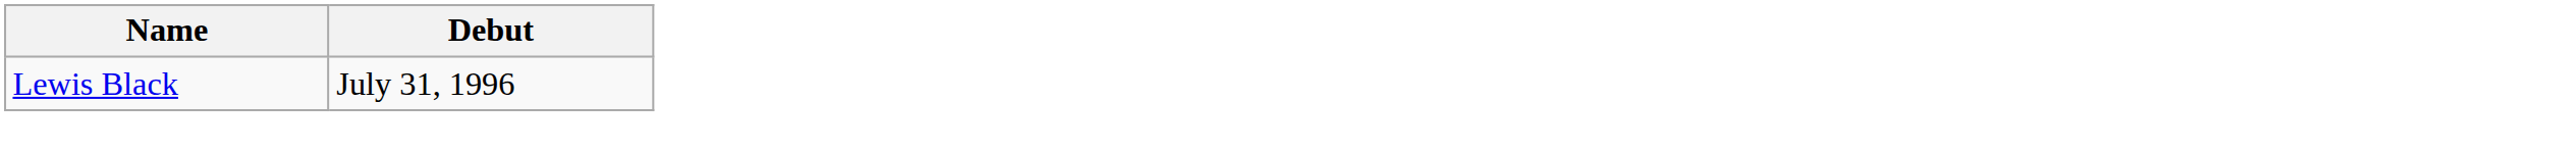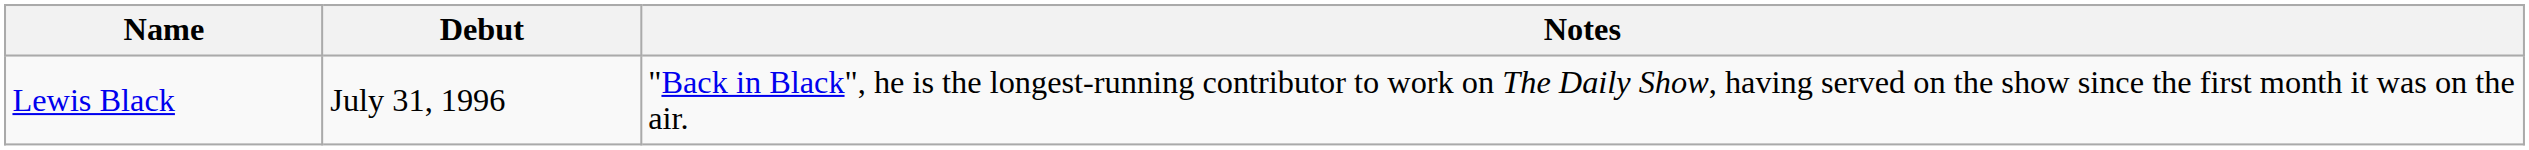 <table class="wikitable">
 <tr>
 <th style="width:150px;">Name</th>
 <th style="width:150px;">Debut</th>
+<th>Notes</th>
 </tr>
 <tr>
 <td><a href='#'>Lewis Black</a></td>
 <td>July 31, 1996</td>
+<td>"<a href='#'>Back in Black</a>", he is the longest-running contributor to work on <em>The Daily Show</em>, having served on the show since the first month it was on the air.</td>
 </tr>
 </table>
